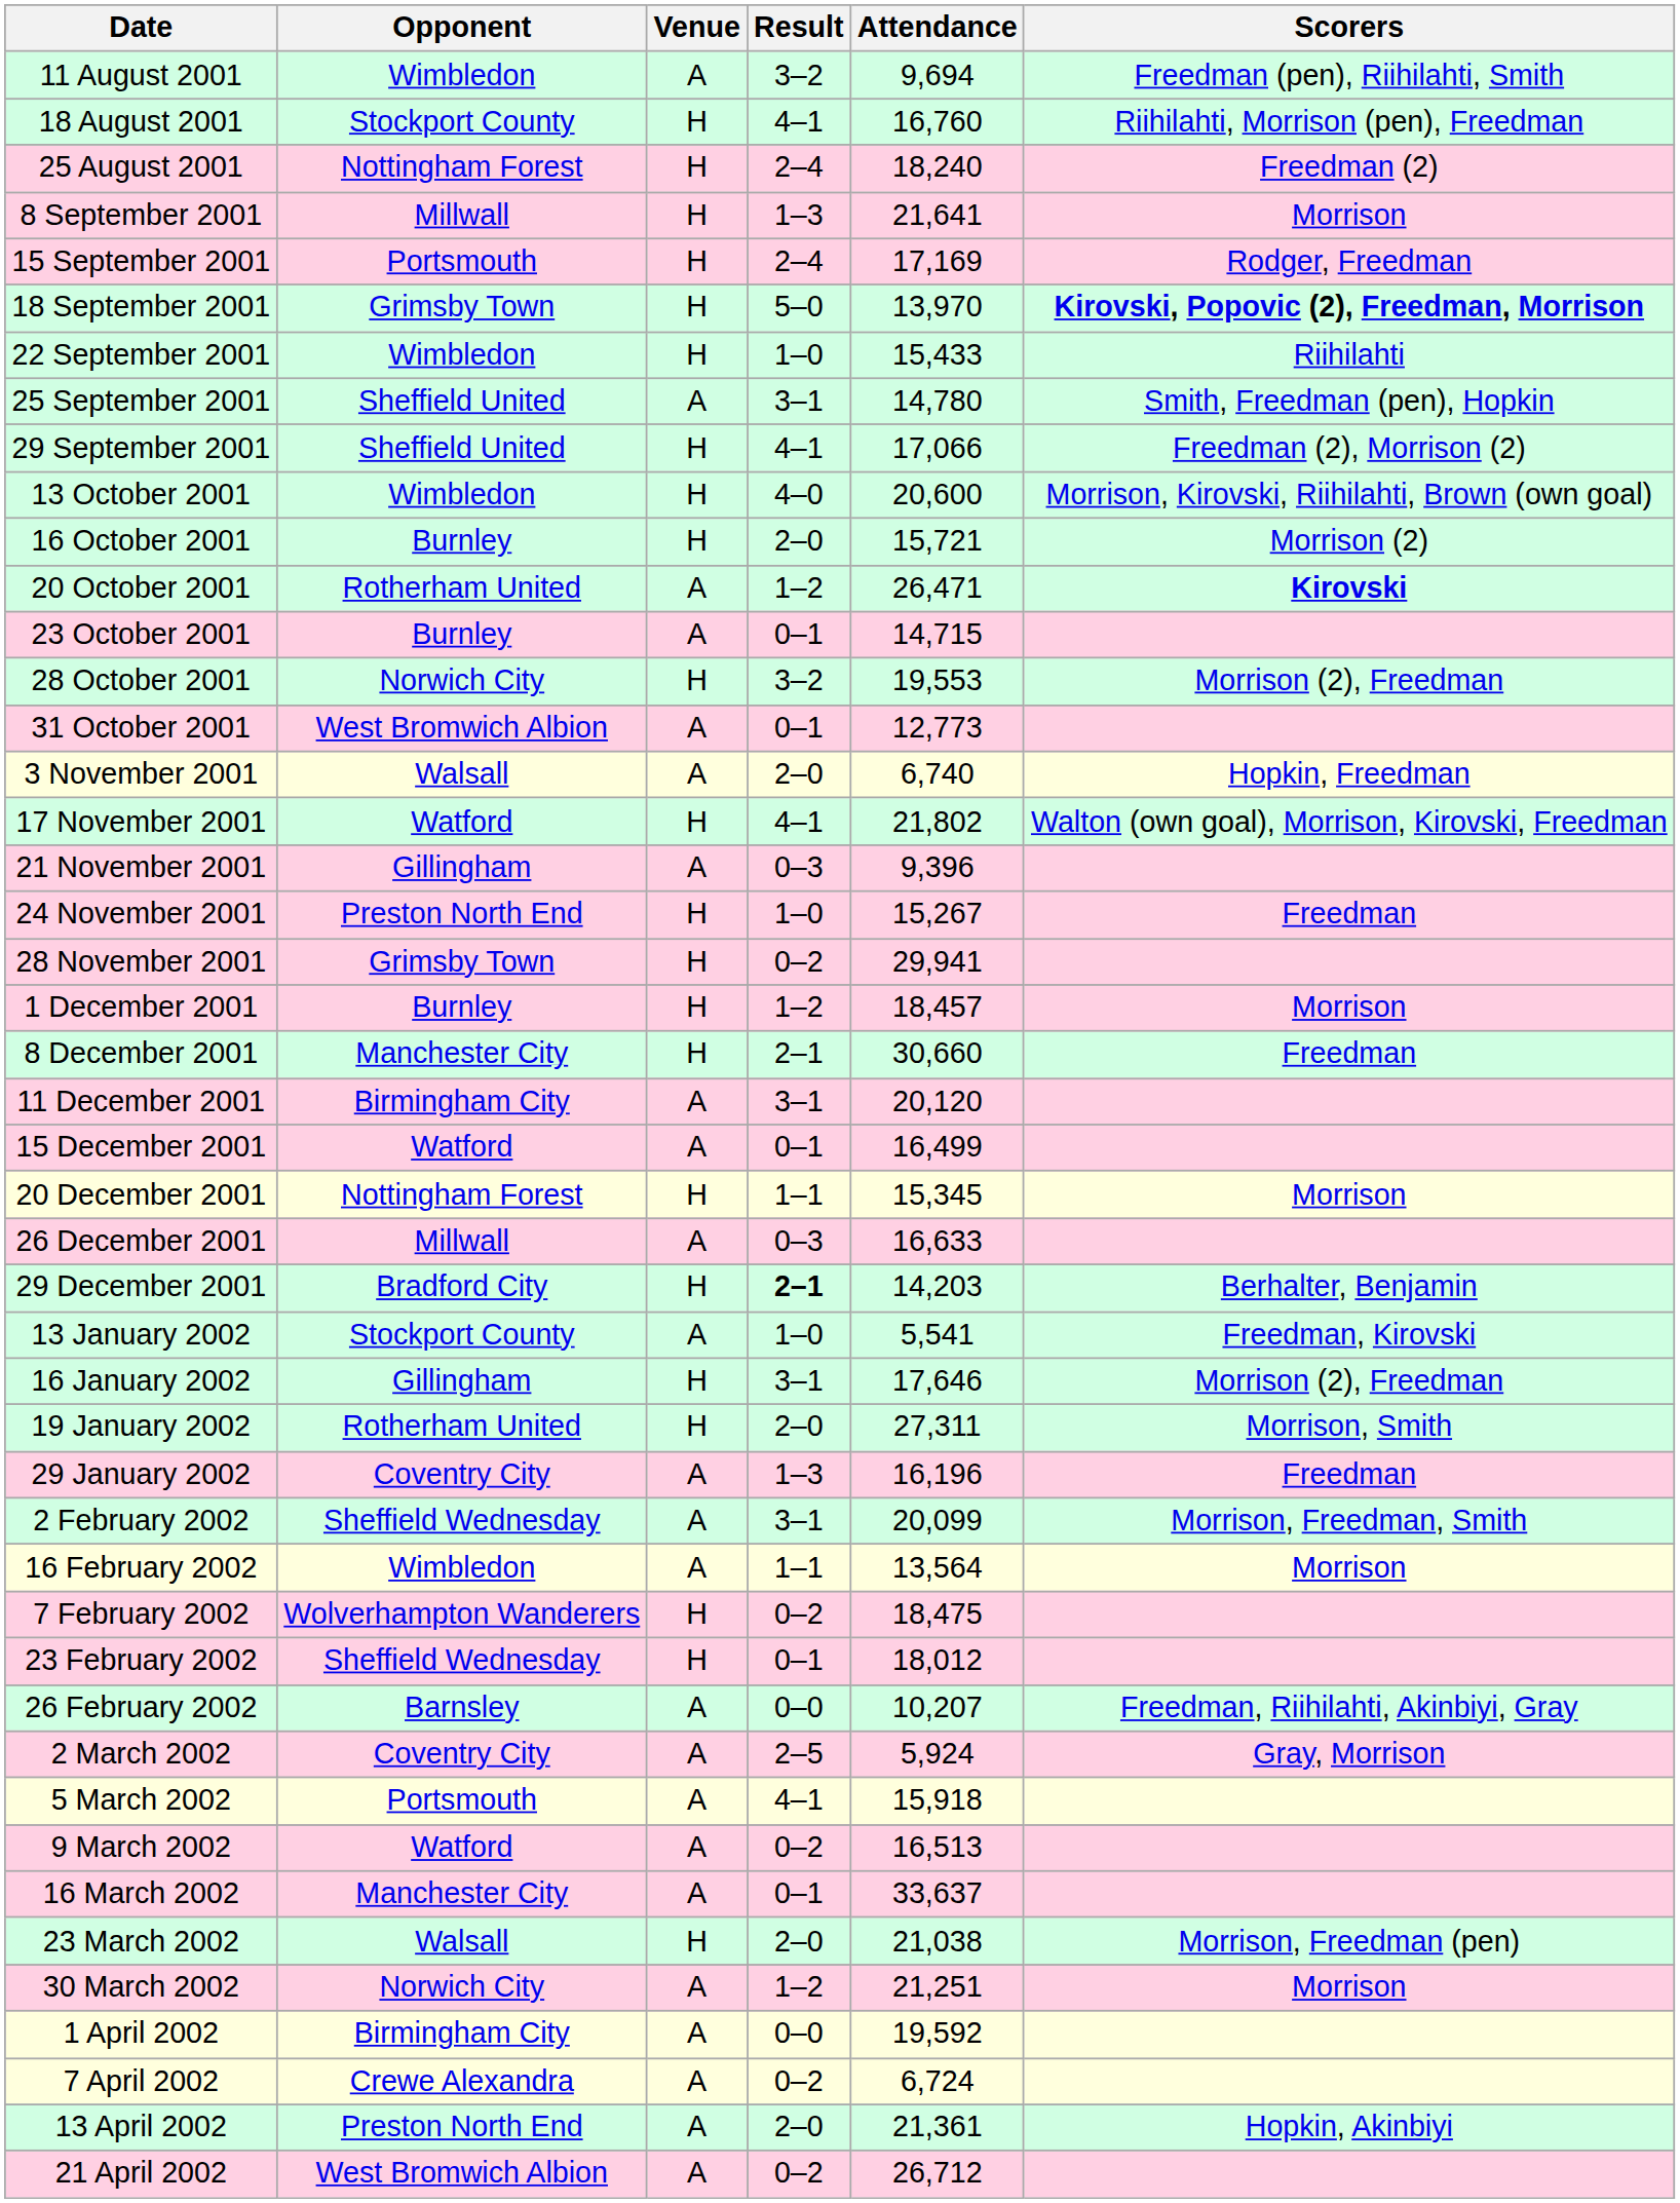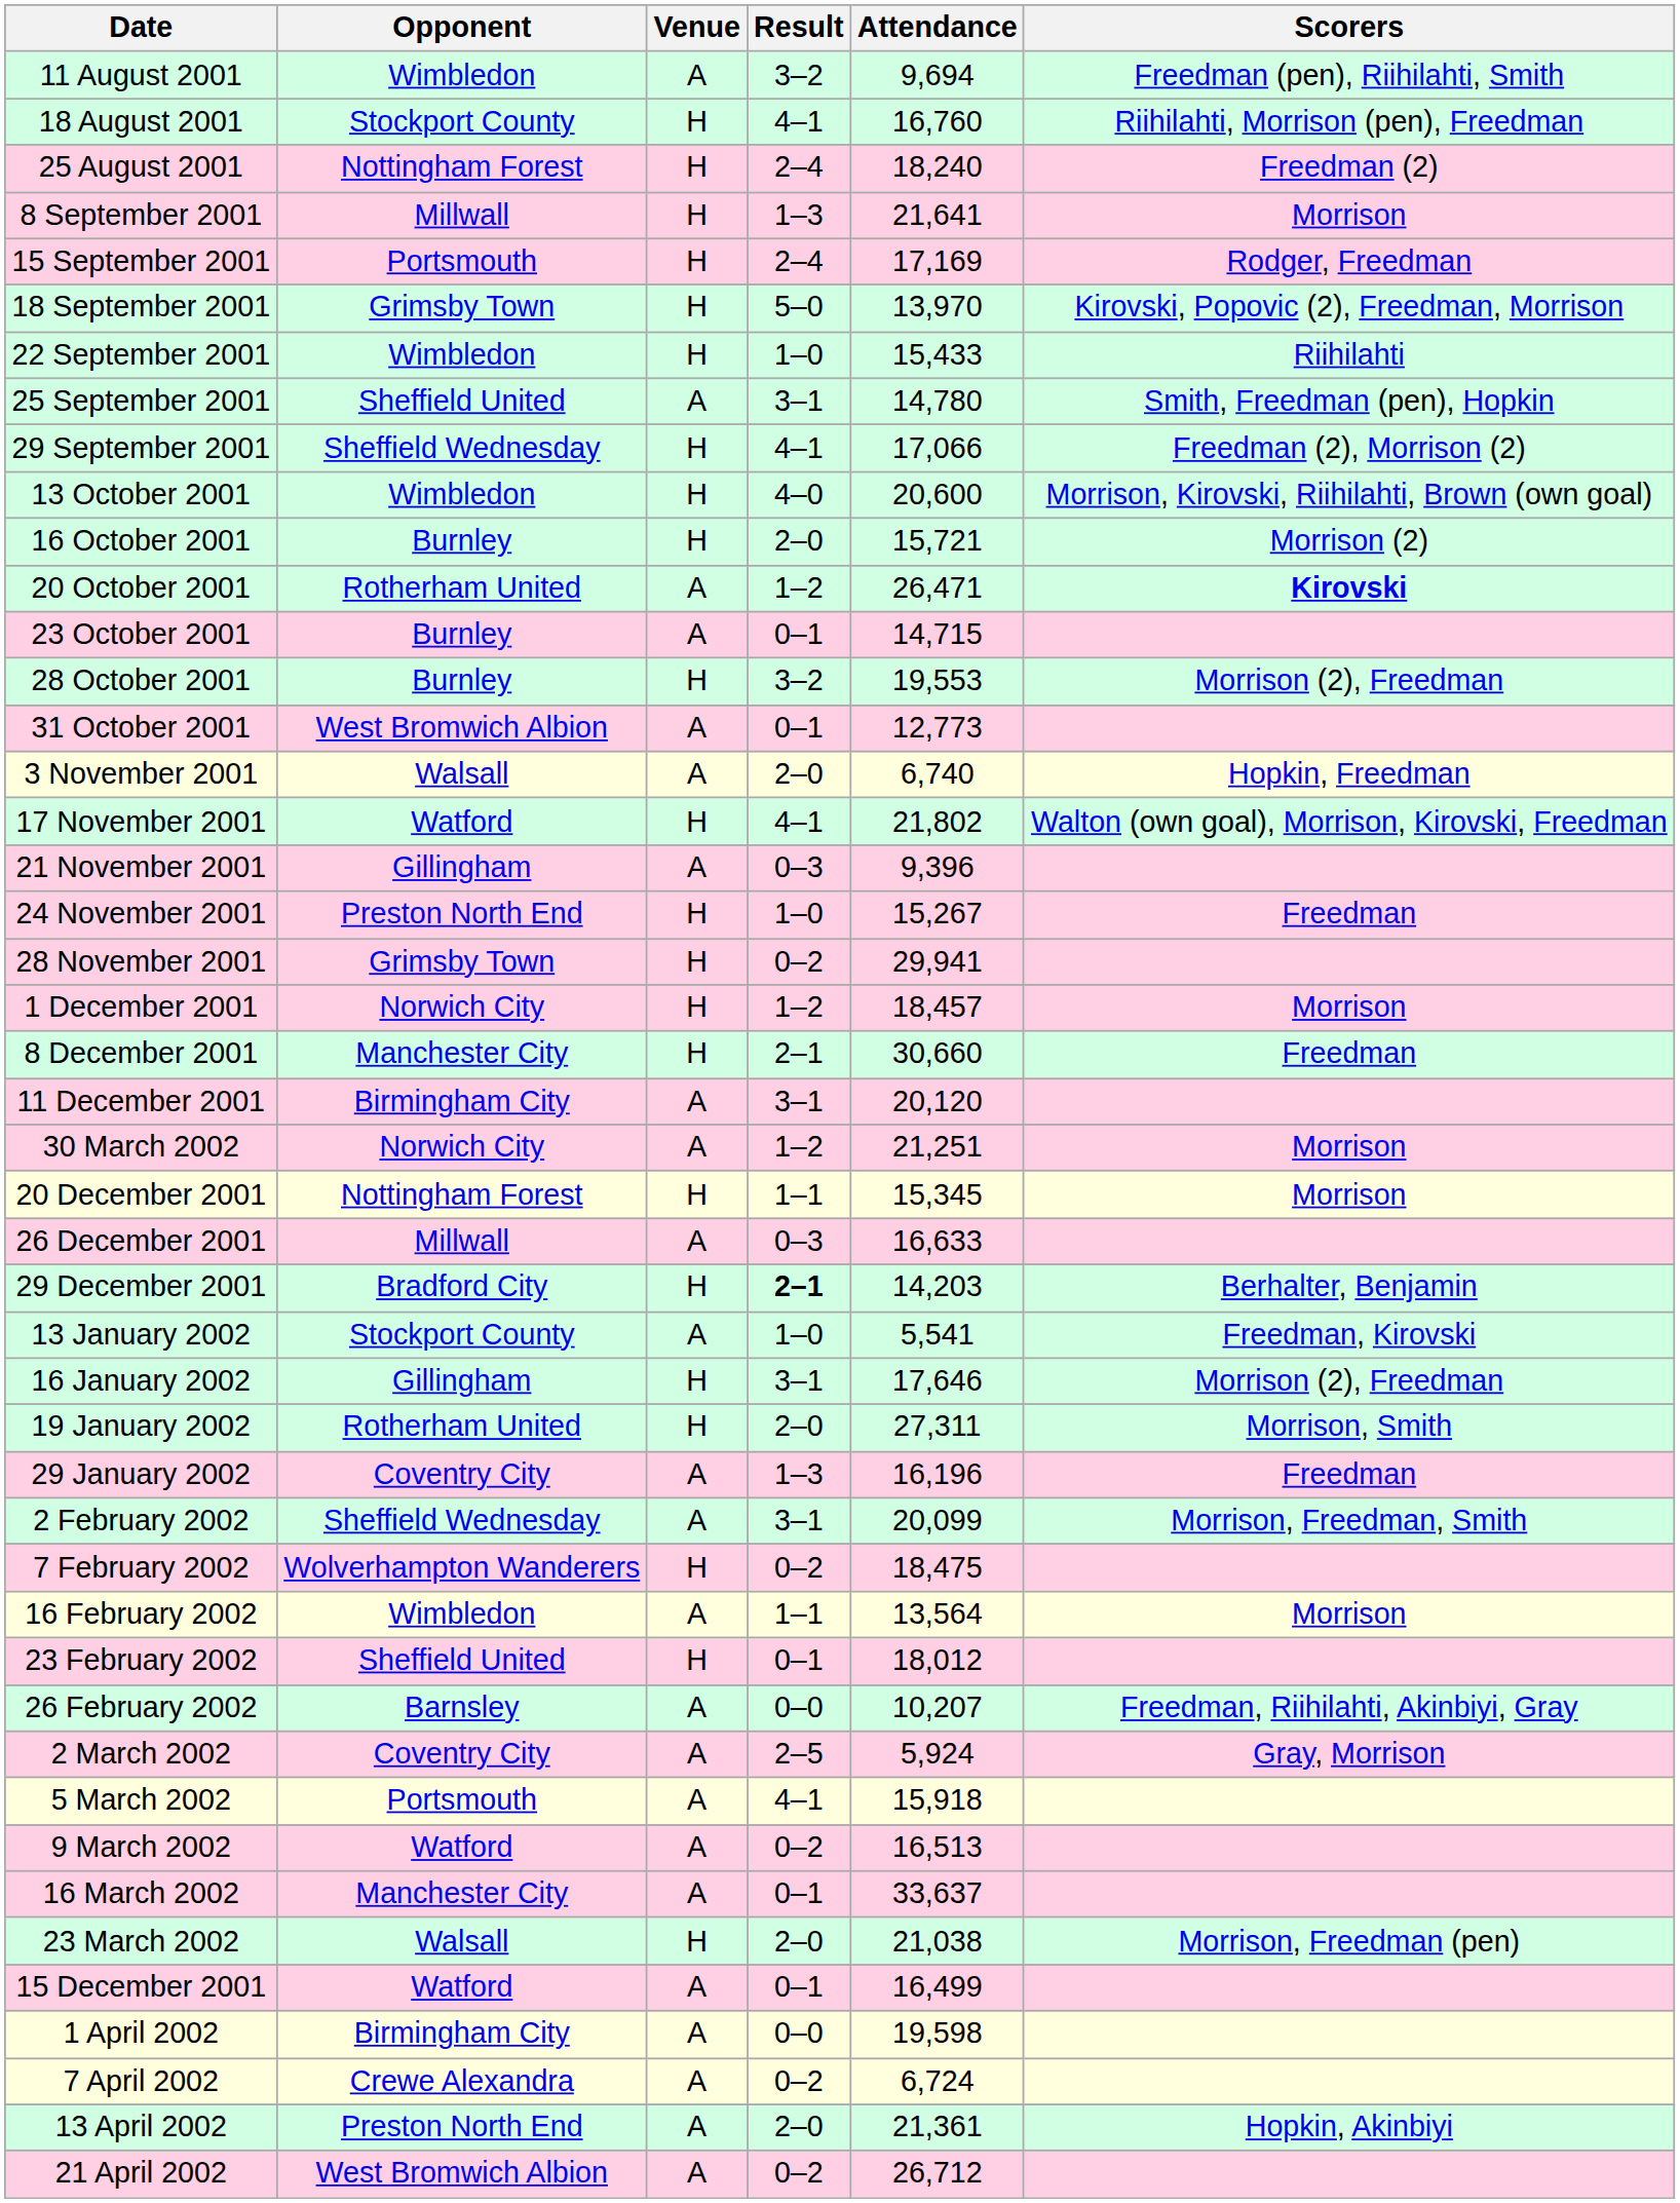 <table class="wikitable sortable" style="font-size:100%; text-align:center">
 <tr>
 <th>Date</th>
 <th>Opponent</th>
 <th>Venue</th>
 <th>Result</th>
 <th>Attendance</th>
 <th>Scorers</th>
 </tr>
 <tr style="background-color: #d0ffe3;">
 <td>11 August 2001</td>
 <td><a href='#'>Wimbledon</a></td>
 <td>A</td>
 <td>3–2</td>
 <td>9,694</td>
 <td><a href='#'>Freedman</a> (pen), <a href='#'>Riihilahti</a>, <a href='#'>Smith</a></td>
 </tr>
 <tr style="background-color: #d0ffe3;">
 <td>18 August 2001</td>
 <td><a href='#'>Stockport County</a></td>
 <td>H</td>
 <td>4–1</td>
 <td>16,760</td>
 <td><a href='#'>Riihilahti</a>, <a href='#'>Morrison</a> (pen), <a href='#'>Freedman</a></td>
 </tr>
 <tr style="background-color: #ffd0e3;">
 <td>25 August 2001</td>
 <td><a href='#'>Nottingham Forest</a></td>
 <td>H</td>
 <td>2–4</td>
 <td>18,240</td>
 <td><a href='#'>Freedman</a> (2)</td>
 </tr>
 <tr style="background-color: #ffd0e3;">
 <td>8 September 2001</td>
 <td><a href='#'>Millwall</a></td>
 <td>H</td>
 <td>1–3</td>
 <td>21,641</td>
 <td><a href='#'>Morrison</a></td>
 </tr>
 <tr style="background-color: #ffd0e3;">
 <td>15 September 2001</td>
 <td><a href='#'>Portsmouth</a></td>
 <td>H</td>
 <td>2–4</td>
 <td>17,169</td>
 <td><a href='#'>Rodger</a>, <a href='#'>Freedman</a></td>
 </tr>
 <tr style="background-color: #d0ffe3;">
 <td>18 September 2001</td>
 <td><a href='#'>Grimsby Town</a></td>
 <td>H</td>
 <td>5–0</td>
 <td>13,970</td>
-<td><strong><a href='#'>Kirovski</a>, <a href='#'>Popovic</a> (2), <a href='#'>Freedman</a>, <a href='#'>Morrison</a></strong></td>
+<td><a href='#'>Kirovski</a>, <a href='#'>Popovic</a> (2), <a href='#'>Freedman</a>, <a href='#'>Morrison</a></td>
 </tr>
 <tr style="background-color: #d0ffe3;">
 <td>22 September 2001</td>
 <td><a href='#'>Wimbledon</a></td>
 <td>H</td>
 <td>1–0</td>
 <td>15,433</td>
 <td><a href='#'>Riihilahti</a></td>
 </tr>
 <tr style="background-color: #d0ffe3;">
 <td>25 September 2001</td>
 <td><a href='#'>Sheffield United</a></td>
 <td>A</td>
 <td>3–1</td>
 <td>14,780</td>
 <td><a href='#'>Smith</a>, <a href='#'>Freedman</a> (pen), <a href='#'>Hopkin</a></td>
 </tr>
 <tr style="background-color: #d0ffe3;">
 <td>29 September 2001</td>
-<td><a href='#'>Sheffield United</a></td>
+<td><a href='#'>Sheffield Wednesday</a></td>
 <td>H</td>
 <td>4–1</td>
 <td>17,066</td>
 <td><a href='#'>Freedman</a> (2), <a href='#'>Morrison</a> (2)</td>
 </tr>
 <tr style="background-color: #d0ffe3;">
 <td>13 October 2001</td>
 <td><a href='#'>Wimbledon</a></td>
 <td>H</td>
 <td>4–0</td>
 <td>20,600</td>
 <td><a href='#'>Morrison</a>, <a href='#'>Kirovski</a>, <a href='#'>Riihilahti</a>, <a href='#'>Brown</a> (own goal)</td>
 </tr>
 <tr style="background-color: #d0ffe3;">
 <td>16 October 2001</td>
 <td><a href='#'>Burnley</a></td>
 <td>H</td>
 <td>2–0</td>
 <td>15,721</td>
 <td><a href='#'>Morrison</a> (2)</td>
 </tr>
 <tr style="background-color: #d0ffe3;">
 <td>20 October 2001</td>
 <td><a href='#'>Rotherham United</a></td>
 <td>A</td>
 <td>1–2</td>
 <td>26,471</td>
 <td><strong><a href='#'>Kirovski</a></strong></td>
 </tr>
 <tr style="background-color: #ffd0e3;">
 <td>23 October 2001</td>
 <td><a href='#'>Burnley</a></td>
 <td>A</td>
 <td>0–1</td>
 <td>14,715</td>
 <td></td>
 </tr>
 <tr style="background-color: #d0ffe3;">
 <td>28 October 2001</td>
-<td><a href='#'>Norwich City</a></td>
+<td><a href='#'>Burnley</a></td>
 <td>H</td>
 <td>3–2</td>
 <td>19,553</td>
 <td><a href='#'>Morrison</a> (2), <a href='#'>Freedman</a></td>
 </tr>
 <tr style="background-color: #ffd0e3;">
 <td>31 October 2001</td>
 <td><a href='#'>West Bromwich Albion</a></td>
 <td>A</td>
 <td>0–1</td>
 <td>12,773</td>
 <td></td>
 </tr>
 <tr style="background-color: #ffffdd;">
 <td>3 November 2001</td>
 <td><a href='#'>Walsall</a></td>
 <td>A</td>
 <td>2–0</td>
 <td>6,740</td>
 <td><a href='#'>Hopkin</a>, <a href='#'>Freedman</a></td>
 </tr>
 <tr style="background-color: #d0ffe3;">
 <td>17 November 2001</td>
 <td><a href='#'>Watford</a></td>
 <td>H</td>
 <td>4–1</td>
 <td>21,802</td>
 <td><a href='#'>Walton</a> (own goal), <a href='#'>Morrison</a>, <a href='#'>Kirovski</a>, <a href='#'>Freedman</a></td>
 </tr>
 <tr style="background-color: #ffd0e3;">
 <td>21 November 2001</td>
 <td><a href='#'>Gillingham</a></td>
 <td>A</td>
 <td>0–3</td>
 <td>9,396</td>
 <td></td>
 </tr>
 <tr style="background-color: #ffd0e3;">
 <td>24 November 2001</td>
 <td><a href='#'>Preston North End</a></td>
 <td>H</td>
 <td>1–0</td>
 <td>15,267</td>
 <td><a href='#'>Freedman</a></td>
 </tr>
 <tr style="background-color: #ffd0e3;">
 <td>28 November 2001</td>
 <td><a href='#'>Grimsby Town</a></td>
 <td>H</td>
 <td>0–2</td>
 <td>29,941</td>
 <td></td>
 </tr>
 <tr style="background-color: #ffd0e3;">
 <td>1 December 2001</td>
-<td><a href='#'>Burnley</a></td>
+<td><a href='#'>Norwich City</a></td>
 <td>H</td>
 <td>1–2</td>
 <td>18,457</td>
 <td><a href='#'>Morrison</a></td>
 </tr>
 <tr style="background-color: #d0ffe3;">
 <td>8 December 2001</td>
 <td><a href='#'>Manchester City</a></td>
 <td>H</td>
 <td>2–1</td>
 <td>30,660</td>
 <td><a href='#'>Freedman</a></td>
 </tr>
 <tr style="background-color: #ffd0e3;">
 <td>11 December 2001</td>
 <td><a href='#'>Birmingham City</a></td>
 <td>A</td>
 <td>3–1</td>
 <td>20,120</td>
 <td></td>
 </tr>
 <tr style="background-color: #ffd0e3;">
-<td>15 December 2001</td>
-<td><a href='#'>Watford</a></td>
+<td>30 March 2002</td>
+<td><a href='#'>Norwich City</a></td>
 <td>A</td>
-<td>0–1</td>
-<td>16,499</td>
-<td></td>
+<td>1–2</td>
+<td>21,251</td>
+<td><a href='#'>Morrison</a></td>
 </tr>
 <tr style="background-color: #ffffdd;">
 <td>20 December 2001</td>
 <td><a href='#'>Nottingham Forest</a></td>
 <td>H</td>
 <td>1–1</td>
 <td>15,345</td>
 <td><a href='#'>Morrison</a></td>
 </tr>
 <tr style="background-color: #ffd0e3;">
 <td>26 December 2001</td>
 <td><a href='#'>Millwall</a></td>
 <td>A</td>
 <td>0–3</td>
 <td>16,633</td>
 <td></td>
 </tr>
 <tr style="background-color: #d0ffe3;">
 <td>29 December 2001</td>
 <td><a href='#'>Bradford City</a></td>
 <td>H</td>
 <td><strong>2–1</strong></td>
 <td>14,203</td>
 <td><a href='#'>Berhalter</a>, <a href='#'>Benjamin</a></td>
 </tr>
 <tr style="background-color: #d0ffe3;">
 <td>13 January 2002</td>
 <td><a href='#'>Stockport County</a></td>
 <td>A</td>
 <td>1–0</td>
 <td>5,541</td>
 <td><a href='#'>Freedman</a>, <a href='#'>Kirovski</a></td>
 </tr>
 <tr style="background-color: #d0ffe3;">
 <td>16 January 2002</td>
 <td><a href='#'>Gillingham</a></td>
 <td>H</td>
 <td>3–1</td>
 <td>17,646</td>
 <td><a href='#'>Morrison</a> (2), <a href='#'>Freedman</a></td>
 </tr>
 <tr style="background-color: #d0ffe3;">
 <td>19 January 2002</td>
 <td><a href='#'>Rotherham United</a></td>
 <td>H</td>
 <td>2–0</td>
 <td>27,311</td>
 <td><a href='#'>Morrison</a>, <a href='#'>Smith</a></td>
 </tr>
 <tr style="background-color: #ffd0e3;">
 <td>29 January 2002</td>
 <td><a href='#'>Coventry City</a></td>
 <td>A</td>
 <td>1–3</td>
 <td>16,196</td>
 <td><a href='#'>Freedman</a></td>
 </tr>
 <tr style="background-color: #d0ffe3;">
 <td>2 February 2002</td>
 <td><a href='#'>Sheffield Wednesday</a></td>
 <td>A</td>
 <td>3–1</td>
 <td>20,099</td>
 <td><a href='#'>Morrison</a>, <a href='#'>Freedman</a>, <a href='#'>Smith</a></td>
 </tr>
+<tr style="background-color: #ffd0e3;">
+<td>7 February 2002</td>
+<td><a href='#'>Wolverhampton Wanderers</a></td>
+<td>H</td>
+<td>0–2</td>
+<td>18,475</td>
+<td></td>
+</tr>
 <tr style="background-color: #ffffdd;">
 <td>16 February 2002</td>
 <td><a href='#'>Wimbledon</a></td>
 <td>A</td>
 <td>1–1</td>
 <td>13,564</td>
 <td><a href='#'>Morrison</a></td>
 </tr>
 <tr style="background-color: #ffd0e3;">
-<td>7 February 2002</td>
-<td><a href='#'>Wolverhampton Wanderers</a></td>
-<td>H</td>
-<td>0–2</td>
-<td>18,475</td>
-<td></td>
-</tr>
-<tr style="background-color: #ffd0e3;">
 <td>23 February 2002</td>
-<td><a href='#'>Sheffield Wednesday</a></td>
+<td><a href='#'>Sheffield United</a></td>
 <td>H</td>
 <td>0–1</td>
 <td>18,012</td>
 <td></td>
 </tr>
 <tr style="background-color: #d0ffe3;">
 <td>26 February 2002</td>
 <td><a href='#'>Barnsley</a></td>
 <td>A</td>
 <td>0–0</td>
 <td>10,207</td>
 <td><a href='#'>Freedman</a>, <a href='#'>Riihilahti</a>, <a href='#'>Akinbiyi</a>, <a href='#'>Gray</a></td>
 </tr>
 <tr style="background-color: #ffd0e3;">
 <td>2 March 2002</td>
 <td><a href='#'>Coventry City</a></td>
 <td>A</td>
 <td>2–5</td>
 <td>5,924</td>
 <td><a href='#'>Gray</a>, <a href='#'>Morrison</a></td>
 </tr>
 <tr style="background-color: #ffffdd;">
 <td>5 March 2002</td>
 <td><a href='#'>Portsmouth</a></td>
 <td>A</td>
 <td>4–1</td>
 <td>15,918</td>
 <td></td>
 </tr>
 <tr style="background-color: #ffd0e3;">
 <td>9 March 2002</td>
 <td><a href='#'>Watford</a></td>
 <td>A</td>
 <td>0–2</td>
 <td>16,513</td>
 <td></td>
 </tr>
 <tr style="background-color: #ffd0e3;">
 <td>16 March 2002</td>
 <td><a href='#'>Manchester City</a></td>
 <td>A</td>
 <td>0–1</td>
 <td>33,637</td>
 <td></td>
 </tr>
 <tr style="background-color: #d0ffe3;">
 <td>23 March 2002</td>
 <td><a href='#'>Walsall</a></td>
 <td>H</td>
 <td>2–0</td>
 <td>21,038</td>
 <td><a href='#'>Morrison</a>, <a href='#'>Freedman</a> (pen)</td>
 </tr>
 <tr style="background-color: #ffd0e3;">
-<td>30 March 2002</td>
-<td><a href='#'>Norwich City</a></td>
+<td>15 December 2001</td>
+<td><a href='#'>Watford</a></td>
 <td>A</td>
-<td>1–2</td>
-<td>21,251</td>
-<td><a href='#'>Morrison</a></td>
+<td>0–1</td>
+<td>16,499</td>
+<td></td>
 </tr>
 <tr style="background-color: #ffffdd;">
 <td>1 April 2002</td>
 <td><a href='#'>Birmingham City</a></td>
 <td>A</td>
 <td>0–0</td>
-<td>19,592</td>
+<td>19,598</td>
 <td></td>
 </tr>
 <tr style="background-color: #ffffdd;">
 <td>7 April 2002</td>
 <td><a href='#'>Crewe Alexandra</a></td>
 <td>A</td>
 <td>0–2</td>
 <td>6,724</td>
 <td></td>
 </tr>
 <tr style="background-color: #d0ffe3;">
 <td>13 April 2002</td>
 <td><a href='#'>Preston North End</a></td>
 <td>A</td>
 <td>2–0</td>
 <td>21,361</td>
 <td><a href='#'>Hopkin</a>, <a href='#'>Akinbiyi</a></td>
 </tr>
 <tr style="background-color: #ffd0e3;">
 <td>21 April 2002</td>
 <td><a href='#'>West Bromwich Albion</a></td>
 <td>A</td>
 <td>0–2</td>
 <td>26,712</td>
 <td></td>
 </tr>
 </table>
